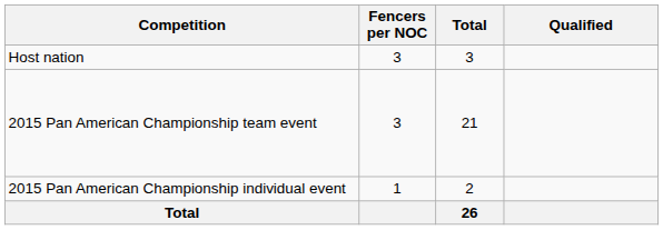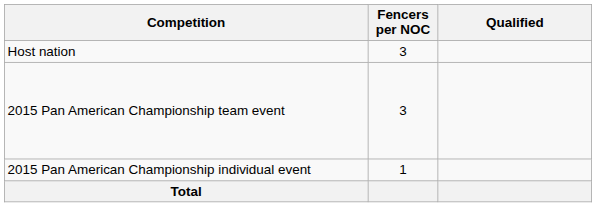 <table class = "wikitable" width=700>
 <tr>
 <th width=500>Competition</th>
 <th width=80>Fencers per NOC</th>
-<th width=80>Total</th>
 <th width=200>Qualified</th>
 </tr>
 <tr>
 <td>Host nation</td>
-<td align="center">3</td>
 <td align="center">3</td>
 <td></td>
 </tr>
 <tr>
 <td>2015 Pan American Championship team event</td>
 <td align="center">3</td>
-<td align="center">21</td>
 <td><br><br><br><br><br><br></td>
 </tr>
 <tr>
 <td>2015 Pan American Championship individual event</td>
 <td align="center">1</td>
-<td align="center">2</td>
 <td><br></td>
 </tr>
 <tr>
 <th>Total</th>
 <th></th>
-<th>26</th>
 <th></th>
 </tr>
 </table>
